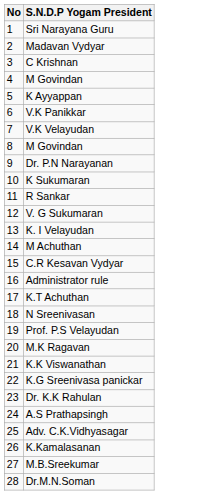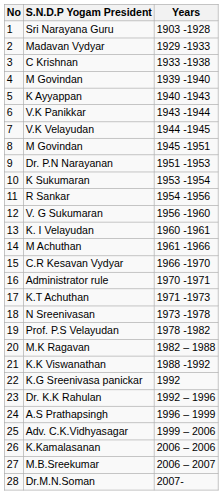 <table class="wikitable sortable">
 <tr>
 <th>No</th>
 <th>S.N.D.P Yogam President</th>
+<th>Years</th>
 </tr>
 <tr>
 <td>1</td>
 <td>Sri Narayana Guru</td>
+<td>1903 -1928</td>
 </tr>
 <tr>
 <td>2</td>
 <td>Madavan Vydyar</td>
+<td>1929 -1933</td>
 </tr>
 <tr>
 <td>3</td>
 <td>C Krishnan</td>
+<td>1933 -1938</td>
 </tr>
 <tr>
 <td>4</td>
 <td>M Govindan</td>
+<td>1939 -1940</td>
 </tr>
 <tr>
 <td>5</td>
 <td>K Ayyappan</td>
+<td>1940 -1943</td>
 </tr>
 <tr>
 <td>6</td>
 <td>V.K Panikkar</td>
+<td>1943 -1944</td>
 </tr>
 <tr>
 <td>7</td>
 <td>V.K Velayudan</td>
+<td>1944 -1945</td>
 </tr>
 <tr>
 <td>8</td>
 <td>M Govindan</td>
+<td>1945 -1951</td>
 </tr>
 <tr>
 <td>9</td>
 <td>Dr. P.N Narayanan</td>
+<td>1951 -1953</td>
 </tr>
 <tr>
 <td>10</td>
 <td>K Sukumaran</td>
+<td>1953 -1954</td>
 </tr>
 <tr>
 <td>11</td>
 <td>R Sankar</td>
+<td>1954 -1956</td>
 </tr>
 <tr>
 <td>12</td>
 <td>V. G Sukumaran</td>
+<td>1956 -1960</td>
 </tr>
 <tr>
 <td>13</td>
 <td>K. I Velayudan</td>
+<td>1960 -1961</td>
 </tr>
 <tr>
 <td>14</td>
 <td>M Achuthan</td>
+<td>1961 -1966</td>
 </tr>
 <tr>
 <td>15</td>
 <td>C.R Kesavan Vydyar</td>
+<td>1966 -1970</td>
 </tr>
 <tr>
 <td>16</td>
 <td>Administrator rule</td>
+<td>1970 -1971</td>
 </tr>
 <tr>
 <td>17</td>
 <td>K.T Achuthan</td>
+<td>1971 -1973</td>
 </tr>
 <tr>
 <td>18</td>
 <td>N Sreenivasan</td>
+<td>1973 -1978</td>
 </tr>
 <tr>
 <td>19</td>
 <td>Prof. P.S Velayudan</td>
+<td>1978 -1982</td>
 </tr>
 <tr>
 <td>20</td>
 <td>M.K Ragavan</td>
+<td>1982 – 1988</td>
 </tr>
 <tr>
 <td>21</td>
 <td>K.K Viswanathan</td>
+<td>1988 -1992</td>
 </tr>
 <tr>
 <td>22</td>
 <td>K.G Sreenivasa panickar</td>
+<td>1992</td>
 </tr>
 <tr>
 <td>23</td>
 <td>Dr. K.K Rahulan</td>
+<td>1992 – 1996</td>
 </tr>
 <tr>
 <td>24</td>
 <td>A.S Prathapsingh</td>
+<td>1996 – 1999</td>
 </tr>
 <tr>
 <td>25</td>
 <td>Adv. C.K.Vidhyasagar</td>
+<td>1999 – 2006</td>
 </tr>
 <tr>
 <td>26</td>
 <td>K.Kamalasanan</td>
+<td>2006 – 2006</td>
 </tr>
 <tr>
 <td>27</td>
 <td>M.B.Sreekumar</td>
+<td>2006 – 2007</td>
 </tr>
 <tr>
 <td>28</td>
 <td>Dr.M.N.Soman</td>
+<td>2007-</td>
 </tr>
 </table>
